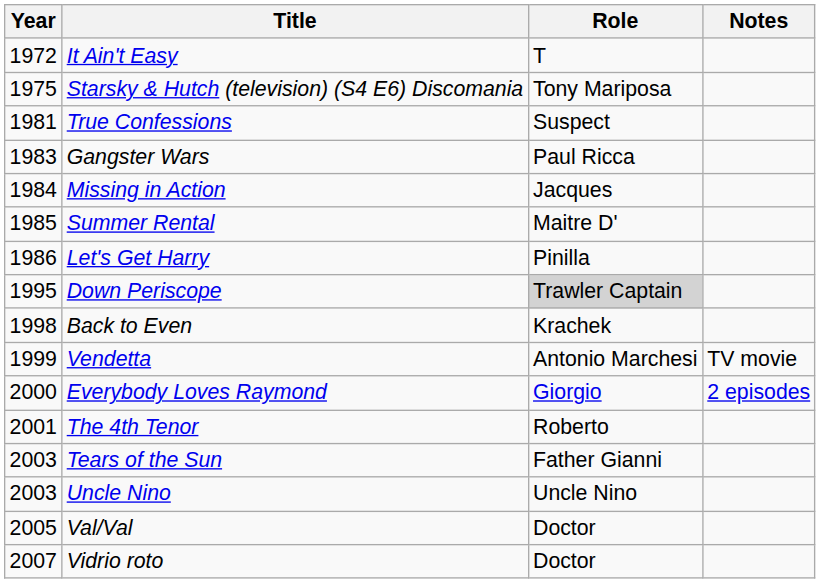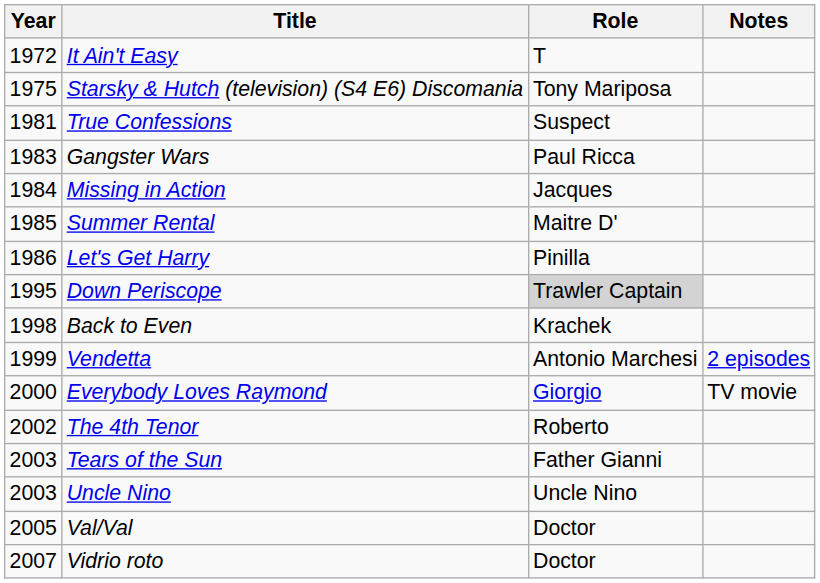 <table class="wikitable">
 <tr>
 <th>Year</th>
 <th>Title</th>
 <th>Role</th>
 <th>Notes</th>
 </tr>
 <tr>
 <td>1972</td>
 <td><em><a href='#'>It Ain't Easy</a></em></td>
 <td>T</td>
 <td></td>
 </tr>
 <tr>
 <td>1975</td>
 <td><em><a href='#'>Starsky & Hutch</a> (television) (S4 E6) Discomania</em></td>
 <td>Tony Mariposa</td>
 <td></td>
 </tr>
 <tr>
 <td>1981</td>
 <td><em><a href='#'>True Confessions</a></em></td>
 <td>Suspect</td>
 <td></td>
 </tr>
 <tr>
 <td>1983</td>
 <td><em>Gangster Wars</em></td>
 <td>Paul Ricca</td>
 <td></td>
 </tr>
 <tr>
 <td>1984</td>
 <td><em><a href='#'>Missing in Action</a></em></td>
 <td>Jacques</td>
 <td></td>
 </tr>
 <tr>
 <td>1985</td>
 <td><em><a href='#'>Summer Rental</a></em></td>
 <td>Maitre D'</td>
 <td></td>
 </tr>
 <tr>
 <td>1986</td>
 <td><em><a href='#'>Let's Get Harry</a></em></td>
 <td>Pinilla</td>
 <td></td>
 </tr>
 <tr>
 <td>1995</td>
 <td><em><a href='#'>Down Periscope</a></em></td>
 <td style="background: lightgrey;">Trawler Captain</td>
 <td></td>
 </tr>
 <tr>
 <td>1998</td>
 <td><em>Back to Even</em></td>
 <td>Krachek</td>
 <td></td>
 </tr>
 <tr>
 <td>1999</td>
 <td><em><a href='#'>Vendetta</a></em></td>
 <td>Antonio Marchesi</td>
-<td> TV movie</td>
+<td><a href='#'>2 episodes</a></td>
 </tr>
 <tr>
 <td>2000</td>
 <td><em><a href='#'>Everybody Loves Raymond</a></em></td>
 <td><a href='#'>Giorgio</a></td>
-<td><a href='#'>2 episodes</a></td>
+<td> TV movie</td>
 </tr>
 <tr>
-<td>2001</td>
+<td>2002</td>
 <td><em><a href='#'>The 4th Tenor</a></em></td>
 <td>Roberto</td>
 <td></td>
 </tr>
 <tr>
 <td>2003</td>
 <td><em><a href='#'>Tears of the Sun</a></em></td>
 <td>Father Gianni</td>
 <td></td>
 </tr>
 <tr>
 <td>2003</td>
 <td><em><a href='#'>Uncle Nino</a></em></td>
 <td>Uncle Nino</td>
 <td></td>
 </tr>
 <tr>
 <td>2005</td>
 <td><em>Val/Val</em></td>
 <td>Doctor</td>
 <td></td>
 </tr>
 <tr>
 <td>2007</td>
 <td><em>Vidrio roto</em></td>
 <td>Doctor</td>
 <td></td>
 </tr>
 </table>
